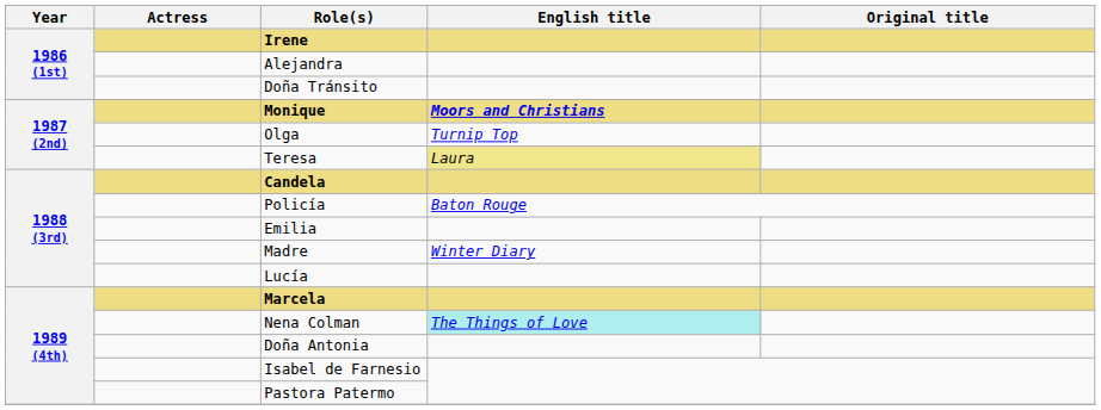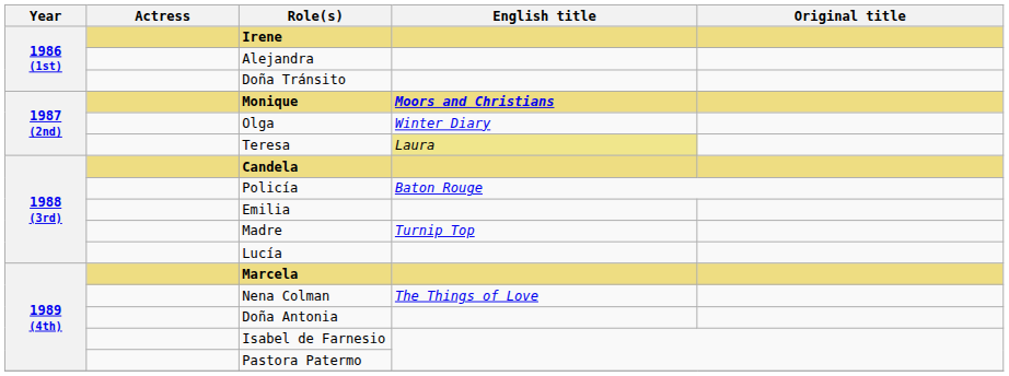 <table class="wikitable sortable" style="text-align:left;">
 <tr>
 <th scope="col" style="width:8%;">Year</th>
 <th scope="col" style="width:15%;">Actress</th>
 <th scope="col" style="width:15%;">Role(s)</th>
 <th scope="col" style="width:30%;">English title</th>
 <th scope="col" style="width:30%;">Original title</th>
 </tr>
 <tr>
 <th scope="row" rowspan=3 style="text-align:center"><a href='#'>1986</a> <br><small><a href='#'>(1st)</a></small><br></th>
 <td style="background:#eedd82;"><strong> </strong></td>
 <td style="background:#eedd82;"><strong>Irene</strong></td>
 <td style="background:#eedd82;"><strong><em></em></strong></td>
 <td style="background:#eedd82;"><strong><em></em></strong></td>
 </tr>
 <tr>
 <td></td>
 <td>Alejandra</td>
 <td><em></em></td>
 <td><em></em></td>
 </tr>
 <tr>
 <td></td>
 <td>Doña Tránsito</td>
 <td><em></em></td>
 <td><em></em></td>
 </tr>
 <tr>
 <th scope="row" rowspan=3 style="text-align:center"><a href='#'>1987</a> <br><small><a href='#'>(2nd)</a></small></th>
 <td style="background:#eedd82;"><strong> </strong></td>
 <td style="background:#eedd82;"><strong>Monique</strong></td>
 <td style="background:#eedd82;"><strong><em><a href='#'>Moors and Christians</a></em></strong></td>
 <td style="background:#eedd82;"><strong><em></em></strong></td>
 </tr>
 <tr>
 <td></td>
 <td>Olga</td>
-<td><em><a href='#'>Turnip Top</a></em></td>
+<td><em><a href='#'>Winter Diary</a></em></td>
 <td><em></em></td>
 </tr>
 <tr>
 <td></td>
 <td>Teresa</td>
 <td style="background: khaki;"><em>Laura</em></td>
 <td><em></em></td>
 </tr>
 <tr>
 <th scope="row" rowspan=5 style="text-align:center"><a href='#'>1988</a> <br><small><a href='#'>(3rd)</a></small></th>
 <td style="background:#eedd82;"><strong> </strong></td>
 <td style="background:#eedd82;"><strong>Candela</strong></td>
 <td style="background:#eedd82;"><strong><em></em></strong></td>
 <td style="background:#eedd82;"><strong><em></em></strong></td>
 </tr>
 <tr>
 <td></td>
 <td>Policía</td>
 <td colspan="2"><em><a href='#'>Baton Rouge</a></em></td>
 </tr>
 <tr>
 <td></td>
 <td>Emilia</td>
 <td><em></em></td>
 <td><em></em></td>
 </tr>
 <tr>
 <td></td>
 <td>Madre</td>
-<td><em><a href='#'>Winter Diary</a></em></td>
+<td><em><a href='#'>Turnip Top</a></em></td>
 <td><em></em></td>
 </tr>
 <tr>
 <td></td>
 <td>Lucía</td>
 <td><em></em></td>
 <td><em></em></td>
 </tr>
 <tr>
 <th scope="row" rowspan=5 style="text-align:center"><a href='#'>1989</a> <br><small><a href='#'>(4th)</a></small></th>
 <td style="background:#eedd82;"><strong> </strong></td>
 <td style="background:#eedd82;"><strong>Marcela</strong></td>
 <td style="background:#eedd82;"><strong><em></em></strong></td>
 <td style="background:#eedd82;"><strong><em></em></strong></td>
 </tr>
 <tr>
 <td></td>
 <td>Nena Colman</td>
-<td style="background: paleturquoise;"><em><a href='#'>The Things of Love</a></em></td>
+<td><em><a href='#'>The Things of Love</a></em></td>
 <td><em></em></td>
 </tr>
 <tr>
 <td></td>
 <td>Doña Antonia</td>
 <td><em></em></td>
 <td><em></em></td>
 </tr>
 <tr>
 <td></td>
 <td>Isabel de Farnesio</td>
 <td rowspan="2" colspan="2"><em></em></td>
 </tr>
 <tr>
 <td></td>
 <td>Pastora Patermo</td>
 </tr>
 <tr>
 </tr>
 </table>
